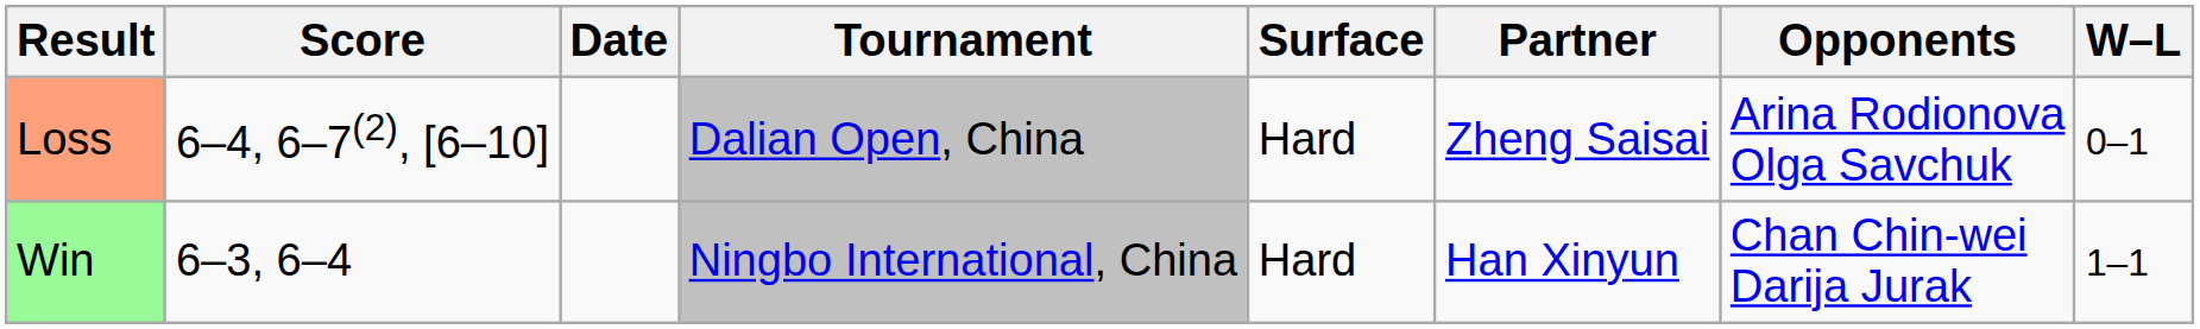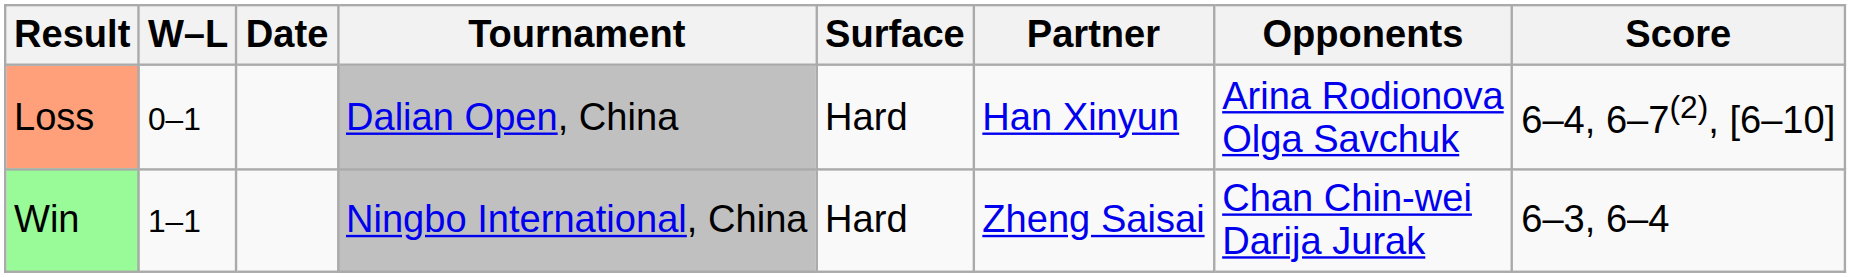 <table class="sortable wikitable">
 <tr>
 <th>Result</th>
-<th class="unsortable">Score</th>
+<th class="unsortable">W–L</th>
 <th>Date</th>
 <th>Tournament</th>
 <th>Surface</th>
 <th>Partner</th>
 <th>Opponents</th>
-<th class="unsortable">W–L</th>
+<th class="unsortable">Score</th>
 </tr>
 <tr>
 <td style="background:#ffa07a;">Loss</td>
-<td>6–4, 6–7<sup>(2)</sup>, [6–10]</td>
+<td><small>0–1</small></td>
 <td><a href='#'></a></td>
 <td style="background:silver;"><a href='#'>Dalian Open</a>, China</td>
 <td>Hard</td>
-<td> <a href='#'>Zheng Saisai</a></td>
+<td> <a href='#'>Han Xinyun</a></td>
 <td> <a href='#'>Arina Rodionova</a> <br>  <a href='#'>Olga Savchuk</a></td>
-<td><small>0–1</small></td>
+<td>6–4, 6–7<sup>(2)</sup>, [6–10]</td>
 </tr>
 <tr>
 <td style="background:#98fb98;">Win</td>
-<td>6–3, 6–4</td>
+<td><small>1–1</small></td>
 <td><a href='#'></a></td>
 <td style="background:silver;"><a href='#'>Ningbo International</a>, China</td>
 <td>Hard</td>
-<td> <a href='#'>Han Xinyun</a></td>
+<td> <a href='#'>Zheng Saisai</a></td>
 <td> <a href='#'>Chan Chin-wei</a> <br>  <a href='#'>Darija Jurak</a></td>
-<td><small>1–1</small></td>
+<td>6–3, 6–4</td>
 </tr>
 </table>
